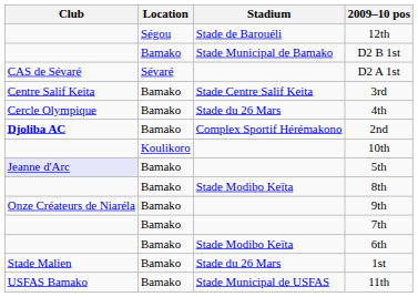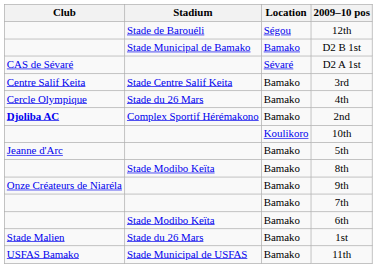 <table class="wikitable sortable">
 <tr>
 <th>Club</th>
+<th>Stadium</th>
 <th>Location</th>
-<th>Stadium</th>
 <th>2009–10 pos</th>
 </tr>
 <tr>
 <td></td>
+<td><a href='#'>Stade de Barouéli</a></td>
 <td><a href='#'>Ségou</a></td>
-<td><a href='#'>Stade de Barouéli</a></td>
 <td align=center>12th</td>
 </tr>
 <tr>
 <td></td>
+<td><a href='#'>Stade Municipal de Bamako</a></td>
 <td><a href='#'>Bamako</a></td>
-<td><a href='#'>Stade Municipal de Bamako</a></td>
 <td align=center>D2 B 1st</td>
 </tr>
 <tr>
 <td><a href='#'>CAS de Sévaré</a></td>
+<td></td>
 <td><a href='#'>Sévaré</a></td>
-<td></td>
 <td align=center>D2 A 1st</td>
 </tr>
 <tr>
 <td><a href='#'>Centre Salif Keita</a></td>
+<td><a href='#'>Stade Centre Salif Keita</a></td>
 <td>Bamako</td>
-<td><a href='#'>Stade Centre Salif Keita</a></td>
 <td align=center>3rd</td>
 </tr>
 <tr>
 <td><a href='#'>Cercle Olympique</a></td>
+<td><a href='#'>Stade du 26 Mars</a></td>
 <td>Bamako</td>
-<td><a href='#'>Stade du 26 Mars</a></td>
 <td align="center">4th</td>
 </tr>
 <tr>
 <td><strong><a href='#'>Djoliba AC</a></strong></td>
+<td><a href='#'>Complex Sportif Hérémakono</a></td>
 <td>Bamako</td>
-<td><a href='#'>Complex Sportif Hérémakono</a></td>
 <td align="center">2nd</td>
 </tr>
 <tr>
 <td></td>
+<td></td>
 <td><a href='#'>Koulikoro</a></td>
-<td></td>
 <td align=center>10th</td>
 </tr>
 <tr>
-<td style="background: lavender;"><a href='#'>Jeanne d'Arc</a></td>
+<td><a href='#'>Jeanne d'Arc</a></td>
+<td></td>
 <td>Bamako</td>
-<td></td>
 <td align=center>5th</td>
 </tr>
 <tr>
 <td></td>
+<td><a href='#'>Stade Modibo Keïta</a></td>
 <td>Bamako</td>
-<td><a href='#'>Stade Modibo Keïta</a></td>
 <td align=center>8th</td>
 </tr>
 <tr>
 <td><a href='#'>Onze Créateurs de Niaréla</a></td>
+<td></td>
 <td>Bamako</td>
-<td></td>
 <td align=center>9th</td>
 </tr>
 <tr>
 <td></td>
+<td></td>
 <td>Bamako</td>
-<td></td>
 <td align="center">7th</td>
 </tr>
 <tr>
 <td></td>
+<td><a href='#'>Stade Modibo Keïta</a></td>
 <td>Bamako</td>
-<td><a href='#'>Stade Modibo Keïta</a></td>
 <td align=center>6th</td>
 </tr>
 <tr>
 <td><a href='#'>Stade Malien</a></td>
+<td><a href='#'>Stade du 26 Mars</a></td>
 <td>Bamako</td>
-<td><a href='#'>Stade du 26 Mars</a></td>
 <td align=center>1st</td>
 </tr>
 <tr>
 <td><a href='#'>USFAS Bamako</a></td>
+<td><a href='#'>Stade Municipal de USFAS</a></td>
 <td>Bamako</td>
-<td><a href='#'>Stade Municipal de USFAS</a></td>
 <td align=center>11th</td>
 </tr>
 </table>
